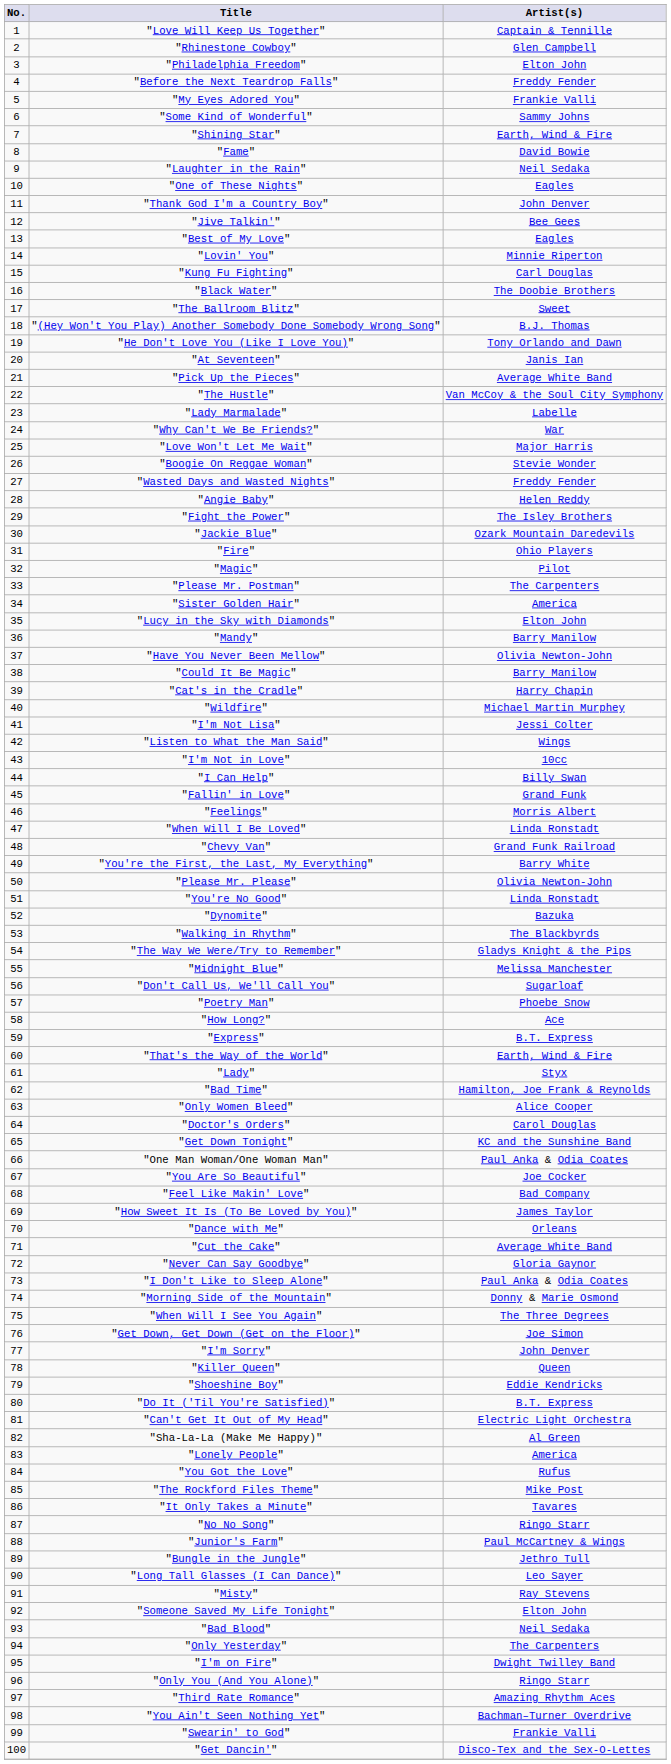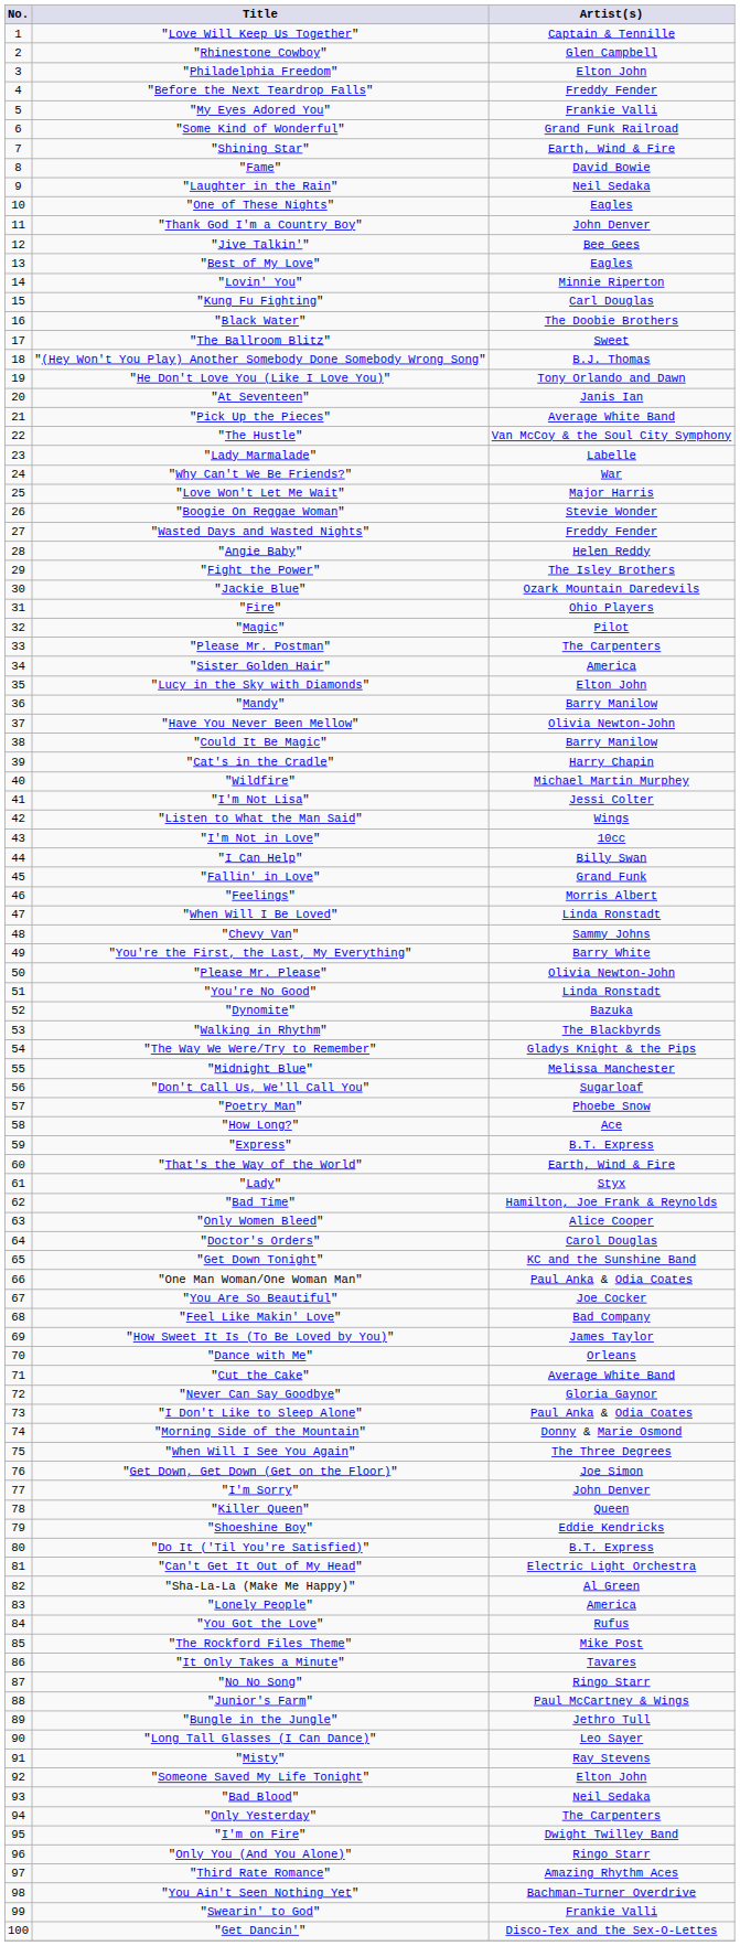 <table class="wikitable sortable" style="text-align: center">
 <tr>
 <th scope="col" style="background:#dde;">No.</th>
 <th scope="col" style="background:#dde;">Title</th>
 <th scope="col" style="background:#dde;">Artist(s)</th>
 </tr>
 <tr>
 <td>1</td>
 <td>"<a href='#'>Love Will Keep Us Together</a>"</td>
 <td><a href='#'>Captain & Tennille</a></td>
 </tr>
 <tr>
 <td>2</td>
 <td>"<a href='#'>Rhinestone Cowboy</a>"</td>
 <td><a href='#'>Glen Campbell</a></td>
 </tr>
 <tr>
 <td>3</td>
 <td>"<a href='#'>Philadelphia Freedom</a>"</td>
 <td><a href='#'>Elton John</a></td>
 </tr>
 <tr>
 <td>4</td>
 <td>"<a href='#'>Before the Next Teardrop Falls</a>"</td>
 <td><a href='#'>Freddy Fender</a></td>
 </tr>
 <tr>
 <td>5</td>
 <td>"<a href='#'>My Eyes Adored You</a>"</td>
 <td><a href='#'>Frankie Valli</a></td>
 </tr>
 <tr>
 <td>6</td>
 <td>"<a href='#'>Some Kind of Wonderful</a>"</td>
-<td><a href='#'>Sammy Johns</a></td>
+<td><a href='#'>Grand Funk Railroad</a></td>
 </tr>
 <tr>
 <td>7</td>
 <td>"<a href='#'>Shining Star</a>"</td>
 <td><a href='#'>Earth, Wind & Fire</a></td>
 </tr>
 <tr>
 <td>8</td>
 <td>"<a href='#'>Fame</a>"</td>
 <td><a href='#'>David Bowie</a></td>
 </tr>
 <tr>
 <td>9</td>
 <td>"<a href='#'>Laughter in the Rain</a>"</td>
 <td><a href='#'>Neil Sedaka</a></td>
 </tr>
 <tr>
 <td>10</td>
 <td>"<a href='#'>One of These Nights</a>"</td>
 <td><a href='#'>Eagles</a></td>
 </tr>
 <tr>
 <td>11</td>
 <td>"<a href='#'>Thank God I'm a Country Boy</a>"</td>
 <td><a href='#'>John Denver</a></td>
 </tr>
 <tr>
 <td>12</td>
 <td>"<a href='#'>Jive Talkin'</a>"</td>
 <td><a href='#'>Bee Gees</a></td>
 </tr>
 <tr>
 <td>13</td>
 <td>"<a href='#'>Best of My Love</a>"</td>
 <td><a href='#'>Eagles</a></td>
 </tr>
 <tr>
 <td>14</td>
 <td>"<a href='#'>Lovin' You</a>"</td>
 <td><a href='#'>Minnie Riperton</a></td>
 </tr>
 <tr>
 <td>15</td>
 <td>"<a href='#'>Kung Fu Fighting</a>"</td>
 <td><a href='#'>Carl Douglas</a></td>
 </tr>
 <tr>
 <td>16</td>
 <td>"<a href='#'>Black Water</a>"</td>
 <td><a href='#'>The Doobie Brothers</a></td>
 </tr>
 <tr>
 <td>17</td>
 <td>"<a href='#'>The Ballroom Blitz</a>"</td>
 <td><a href='#'>Sweet</a></td>
 </tr>
 <tr>
 <td>18</td>
 <td>"<a href='#'>(Hey Won't You Play) Another Somebody Done Somebody Wrong Song</a>"</td>
 <td><a href='#'>B.J. Thomas</a></td>
 </tr>
 <tr>
 <td>19</td>
 <td>"<a href='#'>He Don't Love You (Like I Love You)</a>"</td>
 <td><a href='#'>Tony Orlando and Dawn</a></td>
 </tr>
 <tr>
 <td>20</td>
 <td>"<a href='#'>At Seventeen</a>"</td>
 <td><a href='#'>Janis Ian</a></td>
 </tr>
 <tr>
 <td>21</td>
 <td>"<a href='#'>Pick Up the Pieces</a>"</td>
 <td><a href='#'>Average White Band</a></td>
 </tr>
 <tr>
 <td>22</td>
 <td>"<a href='#'>The Hustle</a>"</td>
 <td><a href='#'>Van McCoy & the Soul City Symphony</a></td>
 </tr>
 <tr>
 <td>23</td>
 <td>"<a href='#'>Lady Marmalade</a>"</td>
 <td><a href='#'>Labelle</a></td>
 </tr>
 <tr>
 <td>24</td>
 <td>"<a href='#'>Why Can't We Be Friends?</a>"</td>
 <td><a href='#'>War</a></td>
 </tr>
 <tr>
 <td>25</td>
 <td>"<a href='#'>Love Won't Let Me Wait</a>"</td>
 <td><a href='#'>Major Harris</a></td>
 </tr>
 <tr>
 <td>26</td>
 <td>"<a href='#'>Boogie On Reggae Woman</a>"</td>
 <td><a href='#'>Stevie Wonder</a></td>
 </tr>
 <tr>
 <td>27</td>
 <td>"<a href='#'>Wasted Days and Wasted Nights</a>"</td>
 <td><a href='#'>Freddy Fender</a></td>
 </tr>
 <tr>
 <td>28</td>
 <td>"<a href='#'>Angie Baby</a>"</td>
 <td><a href='#'>Helen Reddy</a></td>
 </tr>
 <tr>
 <td>29</td>
 <td>"<a href='#'>Fight the Power</a>"</td>
 <td><a href='#'>The Isley Brothers</a></td>
 </tr>
 <tr>
 <td>30</td>
 <td>"<a href='#'>Jackie Blue</a>"</td>
 <td><a href='#'>Ozark Mountain Daredevils</a></td>
 </tr>
 <tr>
 <td>31</td>
 <td>"<a href='#'>Fire</a>"</td>
 <td><a href='#'>Ohio Players</a></td>
 </tr>
 <tr>
 <td>32</td>
 <td>"<a href='#'>Magic</a>"</td>
 <td><a href='#'>Pilot</a></td>
 </tr>
 <tr>
 <td>33</td>
 <td>"<a href='#'>Please Mr. Postman</a>"</td>
 <td><a href='#'>The Carpenters</a></td>
 </tr>
 <tr>
 <td>34</td>
 <td>"<a href='#'>Sister Golden Hair</a>"</td>
 <td><a href='#'>America</a></td>
 </tr>
 <tr>
 <td>35</td>
 <td>"<a href='#'>Lucy in the Sky with Diamonds</a>"</td>
 <td><a href='#'>Elton John</a></td>
 </tr>
 <tr>
 <td>36</td>
 <td>"<a href='#'>Mandy</a>"</td>
 <td><a href='#'>Barry Manilow</a></td>
 </tr>
 <tr>
 <td>37</td>
 <td>"<a href='#'>Have You Never Been Mellow</a>"</td>
 <td><a href='#'>Olivia Newton-John</a></td>
 </tr>
 <tr>
 <td>38</td>
 <td>"<a href='#'>Could It Be Magic</a>"</td>
 <td><a href='#'>Barry Manilow</a></td>
 </tr>
 <tr>
 <td>39</td>
 <td>"<a href='#'>Cat's in the Cradle</a>"</td>
 <td><a href='#'>Harry Chapin</a></td>
 </tr>
 <tr>
 <td>40</td>
 <td>"<a href='#'>Wildfire</a>"</td>
 <td><a href='#'>Michael Martin Murphey</a></td>
 </tr>
 <tr>
 <td>41</td>
 <td>"<a href='#'>I'm Not Lisa</a>"</td>
 <td><a href='#'>Jessi Colter</a></td>
 </tr>
 <tr>
 <td>42</td>
 <td>"<a href='#'>Listen to What the Man Said</a>"</td>
 <td><a href='#'>Wings</a></td>
 </tr>
 <tr>
 <td>43</td>
 <td>"<a href='#'>I'm Not in Love</a>"</td>
 <td><a href='#'>10cc</a></td>
 </tr>
 <tr>
 <td>44</td>
 <td>"<a href='#'>I Can Help</a>"</td>
 <td><a href='#'>Billy Swan</a></td>
 </tr>
 <tr>
 <td>45</td>
 <td>"<a href='#'>Fallin' in Love</a>"</td>
 <td><a href='#'>Grand Funk</a></td>
 </tr>
 <tr>
 <td>46</td>
 <td>"<a href='#'>Feelings</a>"</td>
 <td><a href='#'>Morris Albert</a></td>
 </tr>
 <tr>
 <td>47</td>
 <td>"<a href='#'>When Will I Be Loved</a>"</td>
 <td><a href='#'>Linda Ronstadt</a></td>
 </tr>
 <tr>
 <td>48</td>
 <td>"<a href='#'>Chevy Van</a>"</td>
-<td><a href='#'>Grand Funk Railroad</a></td>
+<td><a href='#'>Sammy Johns</a></td>
 </tr>
 <tr>
 <td>49</td>
 <td>"<a href='#'>You're the First, the Last, My Everything</a>"</td>
 <td><a href='#'>Barry White</a></td>
 </tr>
 <tr>
 <td>50</td>
 <td>"<a href='#'>Please Mr. Please</a>"</td>
 <td><a href='#'>Olivia Newton-John</a></td>
 </tr>
 <tr>
 <td>51</td>
 <td>"<a href='#'>You're No Good</a>"</td>
 <td><a href='#'>Linda Ronstadt</a></td>
 </tr>
 <tr>
 <td>52</td>
 <td>"<a href='#'>Dynomite</a>"</td>
 <td><a href='#'>Bazuka</a></td>
 </tr>
 <tr>
 <td>53</td>
 <td>"<a href='#'>Walking in Rhythm</a>"</td>
 <td><a href='#'>The Blackbyrds</a></td>
 </tr>
 <tr>
 <td>54</td>
 <td>"<a href='#'>The Way We Were/Try to Remember</a>"</td>
 <td><a href='#'>Gladys Knight & the Pips</a></td>
 </tr>
 <tr>
 <td>55</td>
 <td>"<a href='#'>Midnight Blue</a>"</td>
 <td><a href='#'>Melissa Manchester</a></td>
 </tr>
 <tr>
 <td>56</td>
 <td>"<a href='#'>Don't Call Us, We'll Call You</a>"</td>
 <td><a href='#'>Sugarloaf</a></td>
 </tr>
 <tr>
 <td>57</td>
 <td>"<a href='#'>Poetry Man</a>"</td>
 <td><a href='#'>Phoebe Snow</a></td>
 </tr>
 <tr>
 <td>58</td>
 <td>"<a href='#'>How Long?</a>"</td>
 <td><a href='#'>Ace</a></td>
 </tr>
 <tr>
 <td>59</td>
 <td>"<a href='#'>Express</a>"</td>
 <td><a href='#'>B.T. Express</a></td>
 </tr>
 <tr>
 <td>60</td>
 <td>"<a href='#'>That's the Way of the World</a>"</td>
 <td><a href='#'>Earth, Wind & Fire</a></td>
 </tr>
 <tr>
 <td>61</td>
 <td>"<a href='#'>Lady</a>"</td>
 <td><a href='#'>Styx</a></td>
 </tr>
 <tr>
 <td>62</td>
 <td>"<a href='#'>Bad Time</a>"</td>
 <td><a href='#'>Hamilton, Joe Frank & Reynolds</a></td>
 </tr>
 <tr>
 <td>63</td>
 <td>"<a href='#'>Only Women Bleed</a>"</td>
 <td><a href='#'>Alice Cooper</a></td>
 </tr>
 <tr>
 <td>64</td>
 <td>"<a href='#'>Doctor's Orders</a>"</td>
 <td><a href='#'>Carol Douglas</a></td>
 </tr>
 <tr>
 <td>65</td>
 <td>"<a href='#'>Get Down Tonight</a>"</td>
 <td><a href='#'>KC and the Sunshine Band</a></td>
 </tr>
 <tr>
 <td>66</td>
 <td>"One Man Woman/One Woman Man"</td>
 <td><a href='#'>Paul Anka</a> & <a href='#'>Odia Coates</a></td>
 </tr>
 <tr>
 <td>67</td>
 <td>"<a href='#'>You Are So Beautiful</a>"</td>
 <td><a href='#'>Joe Cocker</a></td>
 </tr>
 <tr>
 <td>68</td>
 <td>"<a href='#'>Feel Like Makin' Love</a>"</td>
 <td><a href='#'>Bad Company</a></td>
 </tr>
 <tr>
 <td>69</td>
 <td>"<a href='#'>How Sweet It Is (To Be Loved by You)</a>"</td>
 <td><a href='#'>James Taylor</a></td>
 </tr>
 <tr>
 <td>70</td>
 <td>"<a href='#'>Dance with Me</a>"</td>
 <td><a href='#'>Orleans</a></td>
 </tr>
 <tr>
 <td>71</td>
 <td>"<a href='#'>Cut the Cake</a>"</td>
 <td><a href='#'>Average White Band</a></td>
 </tr>
 <tr>
 <td>72</td>
 <td>"<a href='#'>Never Can Say Goodbye</a>"</td>
 <td><a href='#'>Gloria Gaynor</a></td>
 </tr>
 <tr>
 <td>73</td>
 <td>"<a href='#'>I Don't Like to Sleep Alone</a>"</td>
 <td><a href='#'>Paul Anka</a> & <a href='#'>Odia Coates</a></td>
 </tr>
 <tr>
 <td>74</td>
 <td>"<a href='#'>Morning Side of the Mountain</a>"</td>
 <td><a href='#'>Donny</a> & <a href='#'>Marie Osmond</a></td>
 </tr>
 <tr>
 <td>75</td>
 <td>"<a href='#'>When Will I See You Again</a>"</td>
 <td><a href='#'>The Three Degrees</a></td>
 </tr>
 <tr>
 <td>76</td>
 <td>"<a href='#'>Get Down, Get Down (Get on the Floor)</a>"</td>
 <td><a href='#'>Joe Simon</a></td>
 </tr>
 <tr>
 <td>77</td>
 <td>"<a href='#'>I'm Sorry</a>"</td>
 <td><a href='#'>John Denver</a></td>
 </tr>
 <tr>
 <td>78</td>
 <td>"<a href='#'>Killer Queen</a>"</td>
 <td><a href='#'>Queen</a></td>
 </tr>
 <tr>
 <td>79</td>
 <td>"<a href='#'>Shoeshine Boy</a>"</td>
 <td><a href='#'>Eddie Kendricks</a></td>
 </tr>
 <tr>
 <td>80</td>
 <td>"<a href='#'>Do It ('Til You're Satisfied)</a>"</td>
 <td><a href='#'>B.T. Express</a></td>
 </tr>
 <tr>
 <td>81</td>
 <td>"<a href='#'>Can't Get It Out of My Head</a>"</td>
 <td><a href='#'>Electric Light Orchestra</a></td>
 </tr>
 <tr>
 <td>82</td>
 <td>"Sha-La-La (Make Me Happy)"</td>
 <td><a href='#'>Al Green</a></td>
 </tr>
 <tr>
 <td>83</td>
 <td>"<a href='#'>Lonely People</a>"</td>
 <td><a href='#'>America</a></td>
 </tr>
 <tr>
 <td>84</td>
 <td>"<a href='#'>You Got the Love</a>"</td>
 <td><a href='#'>Rufus</a></td>
 </tr>
 <tr>
 <td>85</td>
 <td>"<a href='#'>The Rockford Files Theme</a>"</td>
 <td><a href='#'>Mike Post</a></td>
 </tr>
 <tr>
 <td>86</td>
 <td>"<a href='#'>It Only Takes a Minute</a>"</td>
 <td><a href='#'>Tavares</a></td>
 </tr>
 <tr>
 <td>87</td>
 <td>"<a href='#'>No No Song</a>"</td>
 <td><a href='#'>Ringo Starr</a></td>
 </tr>
 <tr>
 <td>88</td>
 <td>"<a href='#'>Junior's Farm</a>"</td>
 <td><a href='#'>Paul McCartney & Wings</a></td>
 </tr>
 <tr>
 <td>89</td>
 <td>"<a href='#'>Bungle in the Jungle</a>"</td>
 <td><a href='#'>Jethro Tull</a></td>
 </tr>
 <tr>
 <td>90</td>
 <td>"<a href='#'>Long Tall Glasses (I Can Dance)</a>"</td>
 <td><a href='#'>Leo Sayer</a></td>
 </tr>
 <tr>
 <td>91</td>
 <td>"<a href='#'>Misty</a>"</td>
 <td><a href='#'>Ray Stevens</a></td>
 </tr>
 <tr>
 <td>92</td>
 <td>"<a href='#'>Someone Saved My Life Tonight</a>"</td>
 <td><a href='#'>Elton John</a></td>
 </tr>
 <tr>
 <td>93</td>
 <td>"<a href='#'>Bad Blood</a>"</td>
 <td><a href='#'>Neil Sedaka</a></td>
 </tr>
 <tr>
 <td>94</td>
 <td>"<a href='#'>Only Yesterday</a>"</td>
 <td><a href='#'>The Carpenters</a></td>
 </tr>
 <tr>
 <td>95</td>
 <td>"<a href='#'>I'm on Fire</a>"</td>
 <td><a href='#'>Dwight Twilley Band</a></td>
 </tr>
 <tr>
 <td>96</td>
 <td>"<a href='#'>Only You (And You Alone)</a>"</td>
 <td><a href='#'>Ringo Starr</a></td>
 </tr>
 <tr>
 <td>97</td>
 <td>"<a href='#'>Third Rate Romance</a>"</td>
 <td><a href='#'>Amazing Rhythm Aces</a></td>
 </tr>
 <tr>
 <td>98</td>
 <td>"<a href='#'>You Ain't Seen Nothing Yet</a>"</td>
 <td><a href='#'>Bachman–Turner Overdrive</a></td>
 </tr>
 <tr>
 <td>99</td>
 <td>"<a href='#'>Swearin' to God</a>"</td>
 <td><a href='#'>Frankie Valli</a></td>
 </tr>
 <tr>
 <td>100</td>
 <td>"<a href='#'>Get Dancin'</a>"</td>
 <td><a href='#'>Disco-Tex and the Sex-O-Lettes</a></td>
 </tr>
 <tr>
 </tr>
 </table>
